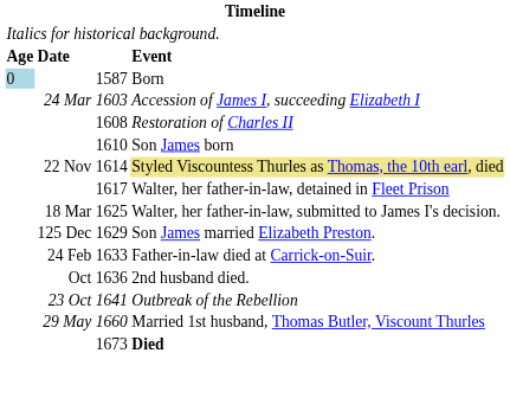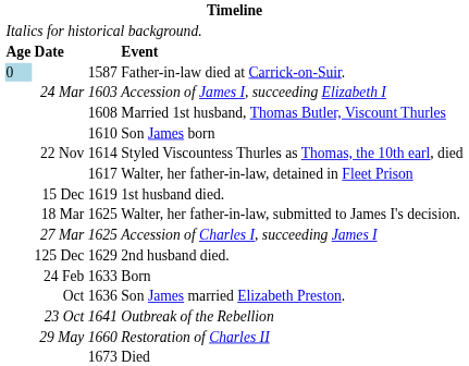 <table>
 <tr>
 <th colspan=3>Timeline</th>
 </tr>
 <tr>
 <td colspan=3><em>Italics for historical background.</em></td>
 </tr>
 <tr>
 <th align="left">Age</th>
 <th align="left">Date</th>
 <th align="left">Event</th>
 </tr>
 <tr>
 <td style="background: lightblue;">0</td>
 <td align=right>1587</td>
-<td>Born</td>
+<td>Father-in-law died at <a href='#'>Carrick-on-Suir</a>.</td>
 </tr>
 <tr>
 <td></td>
 <td align=right><em>24 Mar 1603</em></td>
 <td><em>Accession of <a href='#'>James I</a>, succeeding <a href='#'>Elizabeth I</a></em></td>
 </tr>
 <tr>
 <td></td>
 <td align=right>1608</td>
-<td><em>Restoration of <a href='#'>Charles II</a></em></td>
+<td>Married 1st husband, <a href='#'>Thomas Butler, Viscount Thurles</a></td>
 </tr>
 <tr>
 <td></td>
 <td align=right>1610</td>
 <td>Son <a href='#'>James</a> born</td>
 </tr>
 <tr>
 <td></td>
 <td align=right>22 Nov 1614</td>
-<td style="background: khaki;">Styled Viscountess Thurles as <a href='#'>Thomas, the 10th earl</a>, died</td>
+<td>Styled Viscountess Thurles as <a href='#'>Thomas, the 10th earl</a>, died</td>
 </tr>
 <tr>
 <td></td>
 <td align=right>1617</td>
 <td>Walter, her father-in-law, detained in <a href='#'>Fleet Prison</a></td>
 </tr>
 <tr>
 <td></td>
+<td align=right>15 Dec 1619</td>
+<td>1st husband died.</td>
+</tr>
+<tr>
+<td></td>
 <td align=right>18 Mar 1625</td>
 <td>Walter, her father-in-law, submitted to James I's decision.</td>
 </tr>
 <tr>
 <td></td>
+<td align=right><em>27 Mar 1625</em></td>
+<td><em>Accession of <a href='#'>Charles I</a>, succeeding <a href='#'>James I</a></em></td>
+</tr>
+<tr>
+<td></td>
 <td align=right>125 Dec 1629</td>
-<td>Son <a href='#'>James</a> married <a href='#'>Elizabeth Preston</a>.</td>
+<td>2nd husband died.</td>
 </tr>
 <tr>
 <td></td>
 <td align=right>24 Feb 1633</td>
-<td>Father-in-law died at <a href='#'>Carrick-on-Suir</a>.</td>
+<td>Born</td>
 </tr>
 <tr>
 <td></td>
 <td align=right>Oct 1636</td>
-<td>2nd husband died.</td>
+<td>Son <a href='#'>James</a> married <a href='#'>Elizabeth Preston</a>.</td>
 </tr>
 <tr>
 <td></td>
 <td align=right><em>23 Oct 1641</em></td>
 <td><em>Outbreak of the Rebellion</em></td>
 </tr>
 <tr>
 <td></td>
 <td align=right><em>29 May 1660</em></td>
-<td>Married 1st husband, <a href='#'>Thomas Butler, Viscount Thurles</a></td>
+<td><em>Restoration of <a href='#'>Charles II</a></em></td>
 </tr>
 <tr>
 <td></td>
 <td align=right>1673</td>
-<td><strong>Died</strong></td>
+<td>Died</td>
 </tr>
 </table>
